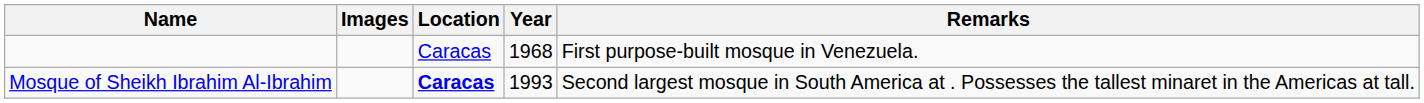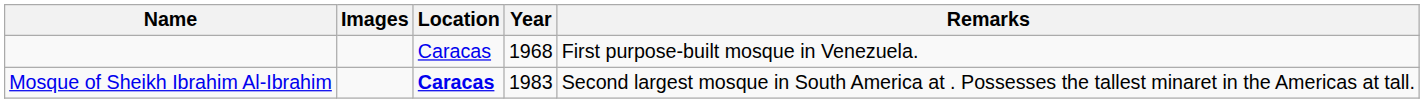 <table class="wikitable sortable">
 <tr>
 <th>Name</th>
 <th class="unsortable">Images</th>
 <th>Location</th>
 <th data-sort-type="data">Year</th>
 <th class="unsortable">Remarks</th>
 </tr>
 <tr valign=top id="Venezuela">
 <td></td>
 <td></td>
 <td><a href='#'>Caracas</a></td>
 <td>1968</td>
 <td>First purpose-built mosque in Venezuela.</td>
 </tr>
 <tr valign=top id="Venezuela">
 <td><a href='#'>Mosque of Sheikh Ibrahim Al-Ibrahim</a></td>
 <td></td>
 <td><strong><a href='#'>Caracas</a></strong></td>
-<td>1993</td>
+<td>1983</td>
 <td>Second largest mosque in South America at . Possesses the tallest minaret in the Americas at  tall.</td>
 </tr>
 </table>
